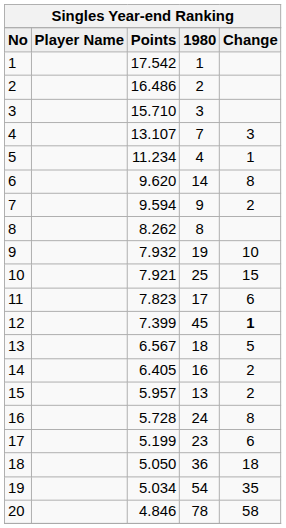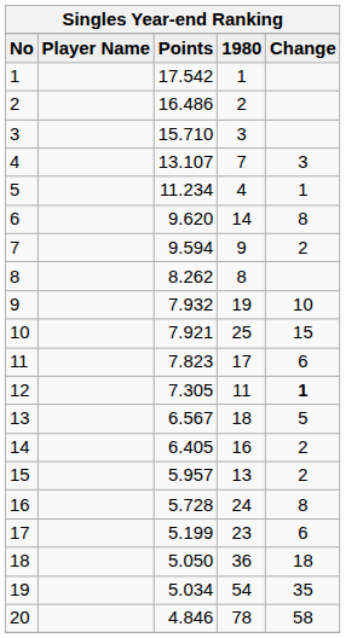 <table class="wikitable">
 <tr>
 <th colspan="5">Singles Year-end Ranking</th>
 </tr>
 <tr>
 </tr>
 <tr bgcolor="#efefef">
 <td align="center"><strong>No</strong></td>
 <td align="center"><strong>Player Name</strong></td>
 <td align="center"><strong>Points</strong></td>
 <td align="center"><strong>1980</strong></td>
 <td align="center"><strong>Change</strong></td>
 </tr>
 <tr>
 <td>1</td>
 <td></td>
 <td align="right">17.542</td>
 <td align="center">1</td>
 <td align="center"></td>
 </tr>
 <tr>
 <td>2</td>
 <td></td>
 <td align="right">16.486</td>
 <td align="center">2</td>
 <td align="center"></td>
 </tr>
 <tr>
 <td>3</td>
 <td></td>
 <td align="right">15.710</td>
 <td align="center">3</td>
 <td align="center"></td>
 </tr>
 <tr>
 <td>4</td>
 <td></td>
 <td align="right">13.107</td>
 <td align="center">7</td>
 <td align="center"> 3</td>
 </tr>
 <tr>
 <td>5</td>
 <td></td>
 <td align="right">11.234</td>
 <td align="center">4</td>
 <td align="center"> 1</td>
 </tr>
 <tr>
 <td>6</td>
 <td></td>
 <td align="right">9.620</td>
 <td align="center">14</td>
 <td align="center"> 8</td>
 </tr>
 <tr>
 <td>7</td>
 <td></td>
 <td align="right">9.594</td>
 <td align="center">9</td>
 <td align="center"> 2</td>
 </tr>
 <tr>
 <td>8</td>
 <td></td>
 <td align="right">8.262</td>
 <td align="center">8</td>
 <td align="center"></td>
 </tr>
 <tr>
 <td>9</td>
 <td></td>
 <td align="right">7.932</td>
 <td align="center">19</td>
 <td align="center"> 10</td>
 </tr>
 <tr>
 <td>10</td>
 <td></td>
 <td align="right">7.921</td>
 <td align="center">25</td>
 <td align="center"> 15</td>
 </tr>
 <tr>
 <td>11</td>
 <td></td>
 <td align="right">7.823</td>
 <td align="center">17</td>
 <td align="center"> 6</td>
 </tr>
 <tr>
 <td>12</td>
 <td></td>
-<td align="right">7.399</td>
-<td align="center">45</td>
+<td align="right">7.305</td>
+<td align="center">11</td>
 <td align="center"><strong> 1</strong></td>
 </tr>
 <tr>
 <td>13</td>
 <td></td>
 <td align="right">6.567</td>
 <td align="center">18</td>
 <td align="center"> 5</td>
 </tr>
 <tr>
 <td>14</td>
 <td></td>
 <td align="right">6.405</td>
 <td align="center">16</td>
 <td align="center"> 2</td>
 </tr>
 <tr>
 <td>15</td>
 <td></td>
 <td align="right">5.957</td>
 <td align="center">13</td>
 <td align="center"> 2</td>
 </tr>
 <tr>
 <td>16</td>
 <td></td>
 <td align="right">5.728</td>
 <td align="center">24</td>
 <td align="center"> 8</td>
 </tr>
 <tr>
 <td>17</td>
 <td></td>
 <td align="right">5.199</td>
 <td align="center">23</td>
 <td align="center"> 6</td>
 </tr>
 <tr>
 <td>18</td>
 <td></td>
 <td align="right">5.050</td>
 <td align="center">36</td>
 <td align="center"> 18</td>
 </tr>
 <tr>
 <td>19</td>
 <td></td>
 <td align="right">5.034</td>
 <td align="center">54</td>
 <td align="center"> 35</td>
 </tr>
 <tr>
 <td>20</td>
 <td></td>
 <td align="right">4.846</td>
 <td align="center">78</td>
 <td align="center"> 58</td>
 </tr>
 <tr>
 </tr>
 </table>
